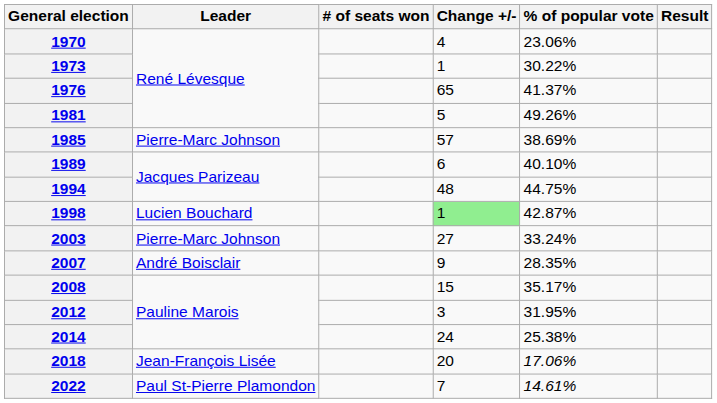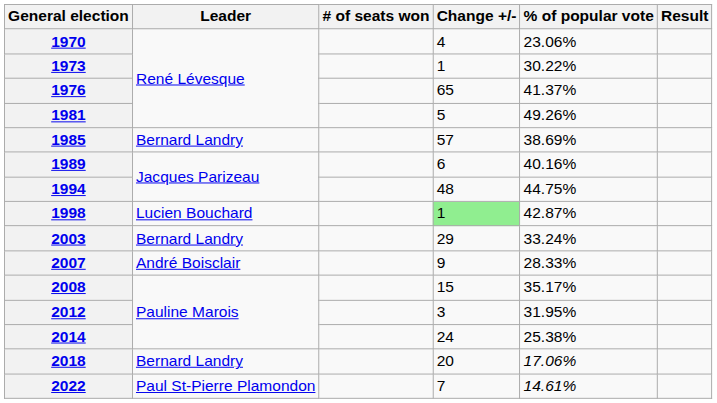 <table class="wikitable">
 <tr>
 <th>General election</th>
 <th>Leader</th>
 <th># of seats won</th>
 <th>Change +/-</th>
 <th>% of popular vote</th>
 <th>Result</th>
 </tr>
 <tr>
 <th><a href='#'>1970</a></th>
 <td align="left" rowspan=4><a href='#'>René Lévesque</a></td>
 <td></td>
 <td> 4</td>
 <td>23.06%</td>
 <td></td>
 </tr>
 <tr>
 <th><a href='#'>1973</a></th>
 <td></td>
 <td> 1</td>
 <td>30.22%</td>
 <td></td>
 </tr>
 <tr>
 <th><a href='#'>1976</a></th>
 <td></td>
 <td> 65</td>
 <td>41.37%</td>
 <td></td>
 </tr>
 <tr>
 <th><a href='#'>1981</a></th>
 <td></td>
 <td> 5</td>
 <td>49.26%</td>
 <td></td>
 </tr>
 <tr>
 <th><a href='#'>1985</a></th>
-<td><a href='#'>Pierre-Marc Johnson</a></td>
+<td><a href='#'>Bernard Landry</a></td>
 <td></td>
 <td> 57</td>
 <td>38.69%</td>
 <td></td>
 </tr>
 <tr>
 <th><a href='#'>1989</a></th>
 <td align="left" rowspan=2><a href='#'>Jacques Parizeau</a></td>
 <td></td>
 <td> 6</td>
-<td>40.10%</td>
+<td>40.16%</td>
 <td></td>
 </tr>
 <tr>
 <th><a href='#'>1994</a></th>
 <td></td>
 <td> 48</td>
 <td>44.75%</td>
 <td></td>
 </tr>
 <tr>
 <th><a href='#'>1998</a></th>
 <td><a href='#'>Lucien Bouchard</a></td>
 <td></td>
 <td style="background: lightgreen;"> 1</td>
 <td>42.87%</td>
 <td></td>
 </tr>
 <tr>
 <th><a href='#'>2003</a></th>
-<td><a href='#'>Pierre-Marc Johnson</a></td>
+<td><a href='#'>Bernard Landry</a></td>
 <td></td>
-<td> 27</td>
+<td> 29</td>
 <td>33.24%</td>
 <td></td>
 </tr>
 <tr>
 <th><a href='#'>2007</a></th>
 <td><a href='#'>André Boisclair</a></td>
 <td></td>
 <td> 9</td>
-<td>28.35%</td>
+<td>28.33%</td>
 <td></td>
 </tr>
 <tr>
 <th><a href='#'>2008</a></th>
 <td align="left" rowspan=3><a href='#'>Pauline Marois</a></td>
 <td></td>
 <td> 15</td>
 <td>35.17%</td>
 <td></td>
 </tr>
 <tr>
 <th><a href='#'>2012</a></th>
 <td></td>
 <td> 3</td>
 <td>31.95%</td>
 <td></td>
 </tr>
 <tr>
 <th><a href='#'>2014</a></th>
 <td></td>
 <td> 24</td>
 <td>25.38%</td>
 <td></td>
 </tr>
 <tr>
 <th><a href='#'>2018</a></th>
-<td><a href='#'>Jean-François Lisée</a></td>
+<td><a href='#'>Bernard Landry</a></td>
 <td></td>
 <td> 20</td>
 <td><em>17.06%</em></td>
 <td></td>
 </tr>
 <tr>
 <th><a href='#'>2022</a></th>
 <td><a href='#'>Paul St-Pierre Plamondon</a></td>
 <td></td>
 <td> 7</td>
 <td><em>14.61% </em></td>
 <td></td>
 </tr>
 </table>
